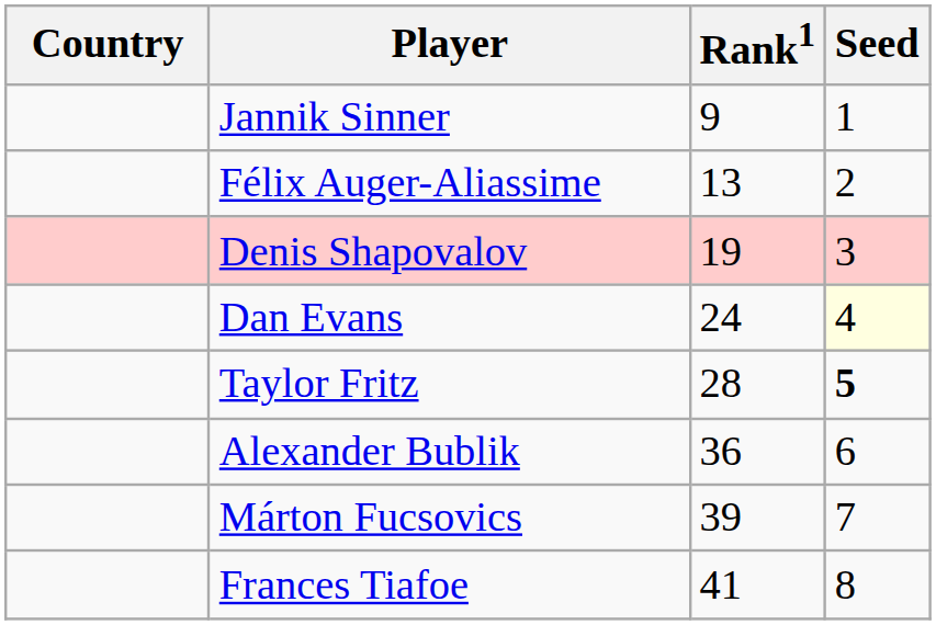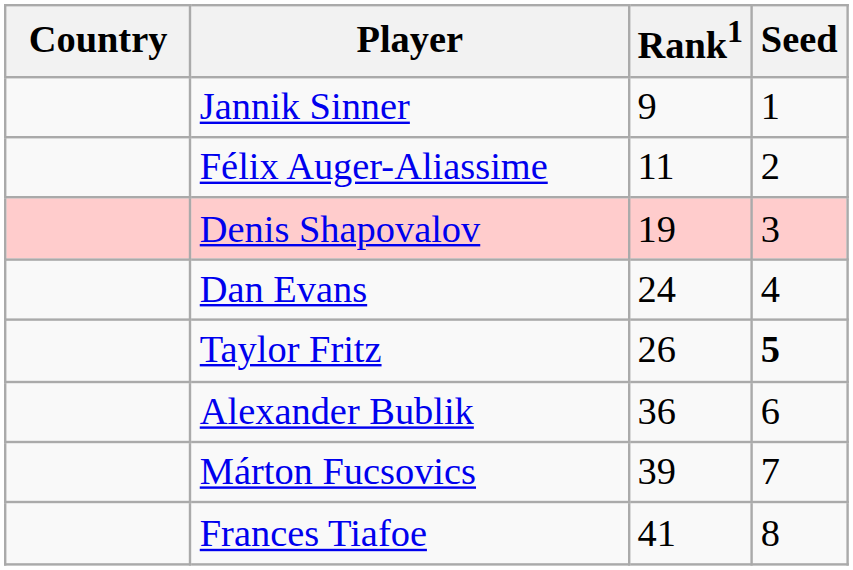 <table class="sortable wikitable">
 <tr>
 <th width="70">Country</th>
 <th width="175">Player</th>
 <th>Rank<sup>1</sup></th>
 <th>Seed</th>
 </tr>
 <tr>
 <td></td>
 <td><a href='#'>Jannik Sinner</a></td>
 <td>9</td>
 <td>1</td>
 </tr>
 <tr>
 <td></td>
 <td><a href='#'>Félix Auger-Aliassime</a></td>
-<td>13</td>
+<td>11</td>
 <td>2</td>
 </tr>
 <tr style="background:#fcc;">
 <td></td>
 <td><a href='#'>Denis Shapovalov</a></td>
 <td>19</td>
 <td>3</td>
 </tr>
 <tr>
 <td></td>
 <td><a href='#'>Dan Evans</a></td>
 <td>24</td>
-<td style="background: lightyellow;">4</td>
+<td>4</td>
 </tr>
 <tr>
 <td></td>
 <td><a href='#'>Taylor Fritz</a></td>
-<td>28</td>
+<td>26</td>
 <td><strong>5</strong></td>
 </tr>
 <tr>
 <td></td>
 <td><a href='#'>Alexander Bublik</a></td>
 <td>36</td>
 <td>6</td>
 </tr>
 <tr>
 <td></td>
 <td><a href='#'>Márton Fucsovics</a></td>
 <td>39</td>
 <td>7</td>
 </tr>
 <tr>
 <td></td>
 <td><a href='#'>Frances Tiafoe</a></td>
 <td>41</td>
 <td>8</td>
 </tr>
 </table>
